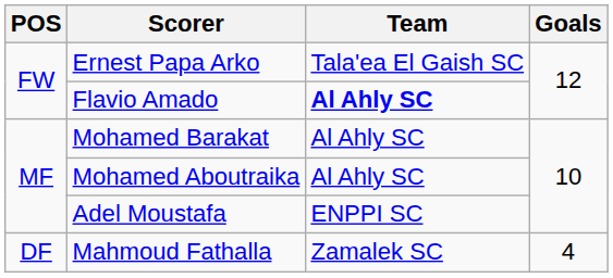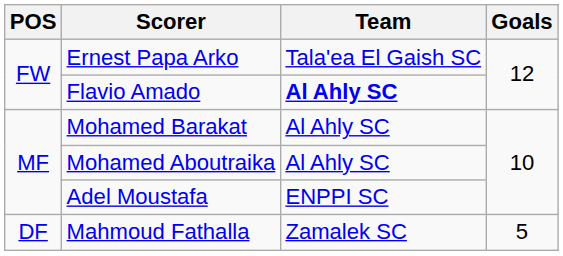 <table class="wikitable">
 <tr>
 <th>POS</th>
 <th>Scorer</th>
 <th>Team</th>
 <th>Goals</th>
 </tr>
 <tr>
 <td rowspan=2 align=center><a href='#'>FW</a></td>
 <td> <a href='#'>Ernest Papa Arko</a></td>
 <td><a href='#'>Tala'ea El Gaish SC</a></td>
 <td rowspan=2 align=center>12</td>
 </tr>
 <tr>
 <td> <a href='#'>Flavio Amado</a></td>
 <td><strong><a href='#'>Al Ahly SC</a></strong></td>
 </tr>
 <tr>
 <td rowspan=3 align=center><a href='#'>MF</a></td>
 <td> <a href='#'>Mohamed Barakat</a></td>
 <td><a href='#'>Al Ahly SC</a></td>
 <td rowspan=3 align=center>10</td>
 </tr>
 <tr>
 <td> <a href='#'>Mohamed Aboutraika</a></td>
 <td><a href='#'>Al Ahly SC</a></td>
 </tr>
 <tr>
 <td> <a href='#'>Adel Moustafa</a></td>
 <td><a href='#'>ENPPI SC</a></td>
 </tr>
 <tr>
 <td align=center><a href='#'>DF</a></td>
 <td> <a href='#'>Mahmoud Fathalla</a></td>
 <td><a href='#'>Zamalek SC</a></td>
-<td align=center>4</td>
+<td align=center>5</td>
 </tr>
 </table>
